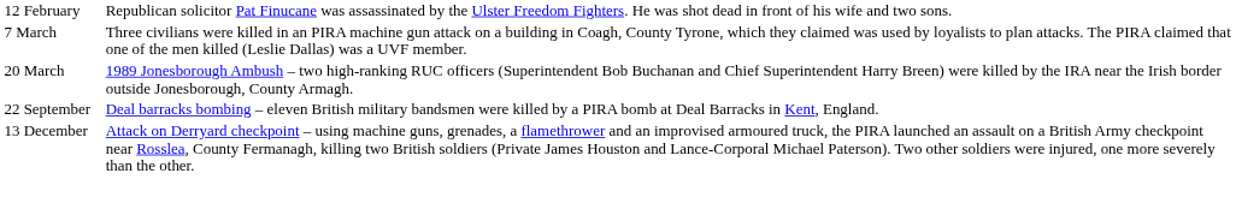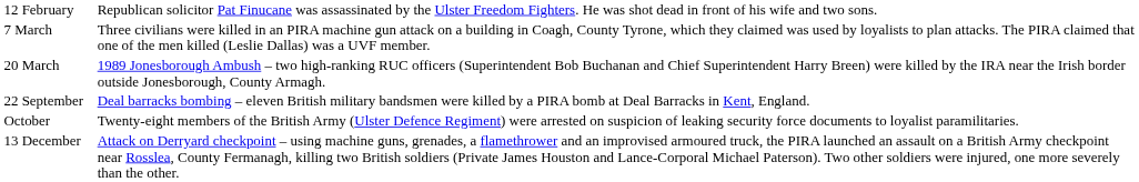 <table width=100%>
 <tr>
 <td style="width:100px; vertical-align:top;">12 February</td>
 <td>Republican solicitor <a href='#'>Pat Finucane</a> was assassinated by the <a href='#'>Ulster Freedom Fighters</a>. He was shot dead in front of his wife and two sons.</td>
 </tr>
 <tr>
 <td valign="top">7 March</td>
 <td>Three civilians were killed in an PIRA machine gun attack on a building in Coagh, County Tyrone, which they claimed was used by loyalists to plan attacks. The PIRA claimed that one of the men killed (Leslie Dallas) was a UVF member.</td>
 </tr>
 <tr>
 <td valign="top">20 March</td>
 <td><a href='#'>1989 Jonesborough Ambush</a> – two high-ranking RUC officers (Superintendent Bob Buchanan and Chief Superintendent Harry Breen) were killed by the IRA near the Irish border outside Jonesborough, County Armagh.</td>
 </tr>
 <tr>
 <td valign="top">22 September</td>
 <td><a href='#'>Deal barracks bombing</a> – eleven British military bandsmen were killed by a PIRA bomb at Deal Barracks in <a href='#'>Kent</a>, England.</td>
 </tr>
 <tr>
+<td valign="top">October</td>
+<td>Twenty-eight members of the British Army (<a href='#'>Ulster Defence Regiment</a>) were arrested on suspicion of leaking security force documents to loyalist paramilitaries.</td>
+</tr>
+<tr>
 <td valign="top">13 December</td>
 <td><a href='#'>Attack on Derryard checkpoint</a> – using machine guns, grenades, a <a href='#'>flamethrower</a> and an improvised armoured truck, the PIRA launched an assault on a British Army checkpoint near <a href='#'>Rosslea</a>, County Fermanagh, killing two British soldiers (Private James Houston and Lance-Corporal Michael Paterson). Two other soldiers were injured, one more severely than the other.</td>
 </tr>
 </table>
